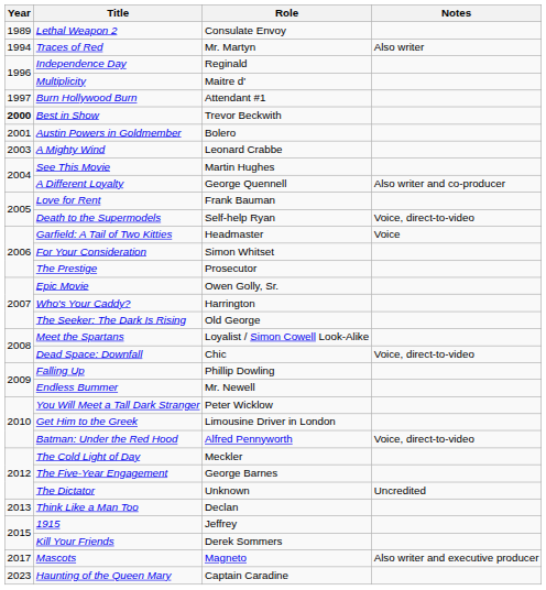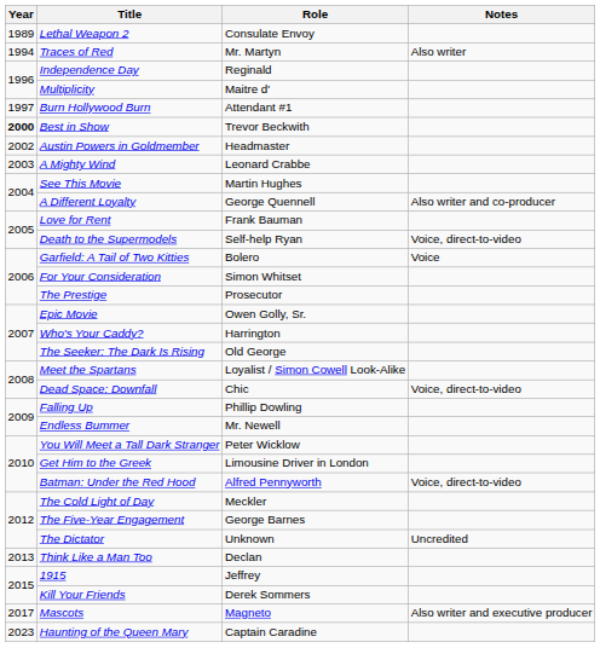 <table class=wikitable>
 <tr>
 <th>Year</th>
 <th>Title</th>
 <th>Role</th>
 <th>Notes</th>
 </tr>
 <tr>
 <td>1989</td>
 <td><em><a href='#'>Lethal Weapon 2</a></em></td>
 <td>Consulate Envoy</td>
 <td></td>
 </tr>
 <tr>
 <td>1994</td>
 <td><em><a href='#'>Traces of Red</a></em></td>
 <td>Mr. Martyn</td>
 <td>Also writer</td>
 </tr>
 <tr>
 <td rowspan="2">1996</td>
 <td><em><a href='#'>Independence Day</a></em></td>
 <td>Reginald</td>
 <td></td>
 </tr>
 <tr>
 <td><em><a href='#'>Multiplicity</a></em></td>
 <td>Maitre d'</td>
 <td></td>
 </tr>
 <tr>
 <td>1997</td>
 <td><em><a href='#'>Burn Hollywood Burn</a></em></td>
 <td>Attendant #1</td>
 <td></td>
 </tr>
 <tr>
 <td><strong>2000</strong></td>
 <td><em><a href='#'>Best in Show</a></em></td>
 <td>Trevor Beckwith</td>
 <td></td>
 </tr>
 <tr>
-<td>2001</td>
+<td>2002</td>
 <td><em><a href='#'>Austin Powers in Goldmember</a></em></td>
-<td>Bolero</td>
+<td>Headmaster</td>
 <td></td>
 </tr>
 <tr>
 <td>2003</td>
 <td><em><a href='#'>A Mighty Wind</a></em></td>
 <td>Leonard Crabbe</td>
 <td></td>
 </tr>
 <tr>
 <td rowspan="2">2004</td>
 <td><em><a href='#'>See This Movie</a></em></td>
 <td>Martin Hughes</td>
 <td></td>
 </tr>
 <tr>
 <td><em><a href='#'>A Different Loyalty</a></em></td>
 <td>George Quennell</td>
 <td>Also writer and co-producer</td>
 </tr>
 <tr>
 <td rowspan="2">2005</td>
 <td><em><a href='#'>Love for Rent</a></em></td>
 <td>Frank Bauman</td>
 <td></td>
 </tr>
 <tr>
 <td><em><a href='#'>Death to the Supermodels</a></em></td>
 <td>Self-help Ryan</td>
 <td>Voice, direct-to-video</td>
 </tr>
 <tr>
 <td rowspan="3">2006</td>
 <td><em><a href='#'>Garfield: A Tail of Two Kitties</a></em></td>
-<td>Headmaster</td>
+<td>Bolero</td>
 <td>Voice</td>
 </tr>
 <tr>
 <td><em><a href='#'>For Your Consideration</a></em></td>
 <td>Simon Whitset</td>
 <td></td>
 </tr>
 <tr>
 <td><em><a href='#'>The Prestige</a></em></td>
 <td>Prosecutor</td>
 <td></td>
 </tr>
 <tr>
 <td rowspan="3">2007</td>
 <td><em><a href='#'>Epic Movie</a></em></td>
 <td>Owen Golly, Sr.</td>
 <td></td>
 </tr>
 <tr>
 <td><em><a href='#'>Who's Your Caddy?</a></em></td>
 <td>Harrington</td>
 <td></td>
 </tr>
 <tr>
 <td><em><a href='#'>The Seeker: The Dark Is Rising</a></em></td>
 <td>Old George</td>
 <td></td>
 </tr>
 <tr>
 <td rowspan="2">2008</td>
 <td><em><a href='#'>Meet the Spartans</a></em></td>
 <td>Loyalist / <a href='#'>Simon Cowell</a> Look-Alike</td>
 <td></td>
 </tr>
 <tr>
 <td><em><a href='#'>Dead Space: Downfall</a></em></td>
 <td>Chic</td>
 <td>Voice, direct-to-video</td>
 </tr>
 <tr>
 <td rowspan="2">2009</td>
 <td><em><a href='#'>Falling Up</a></em></td>
 <td>Phillip Dowling</td>
 <td></td>
 </tr>
 <tr>
 <td><em><a href='#'>Endless Bummer</a></em></td>
 <td>Mr. Newell</td>
 <td></td>
 </tr>
 <tr>
 <td rowspan="3">2010</td>
 <td><em><a href='#'>You Will Meet a Tall Dark Stranger</a></em></td>
 <td>Peter Wicklow</td>
 <td></td>
 </tr>
 <tr>
 <td><em><a href='#'>Get Him to the Greek</a></em></td>
 <td>Limousine Driver in London</td>
 <td></td>
 </tr>
 <tr>
 <td><em><a href='#'>Batman: Under the Red Hood</a></em></td>
 <td><a href='#'>Alfred Pennyworth</a></td>
 <td>Voice, direct-to-video</td>
 </tr>
 <tr>
 <td rowspan="3">2012</td>
 <td><em><a href='#'>The Cold Light of Day</a></em></td>
 <td>Meckler</td>
 <td></td>
 </tr>
 <tr>
 <td><em><a href='#'>The Five-Year Engagement</a></em></td>
 <td>George Barnes</td>
 <td></td>
 </tr>
 <tr>
 <td><em><a href='#'>The Dictator</a></em></td>
 <td>Unknown</td>
 <td>Uncredited</td>
 </tr>
 <tr>
 <td>2013</td>
 <td><em><a href='#'>Think Like a Man Too</a></em></td>
 <td>Declan</td>
 <td></td>
 </tr>
 <tr>
 <td rowspan="2">2015</td>
 <td><em><a href='#'>1915</a></em></td>
 <td>Jeffrey</td>
 <td></td>
 </tr>
 <tr>
 <td><em><a href='#'>Kill Your Friends</a></em></td>
 <td>Derek Sommers</td>
 <td></td>
 </tr>
 <tr>
 <td>2017</td>
 <td><em><a href='#'>Mascots</a></em></td>
 <td><a href='#'>Magneto</a></td>
 <td>Also writer and executive producer</td>
 </tr>
 <tr>
 <td>2023</td>
 <td><em><a href='#'>Haunting of the Queen Mary</a></em></td>
 <td>Captain Caradine</td>
 <td></td>
 </tr>
 </table>
